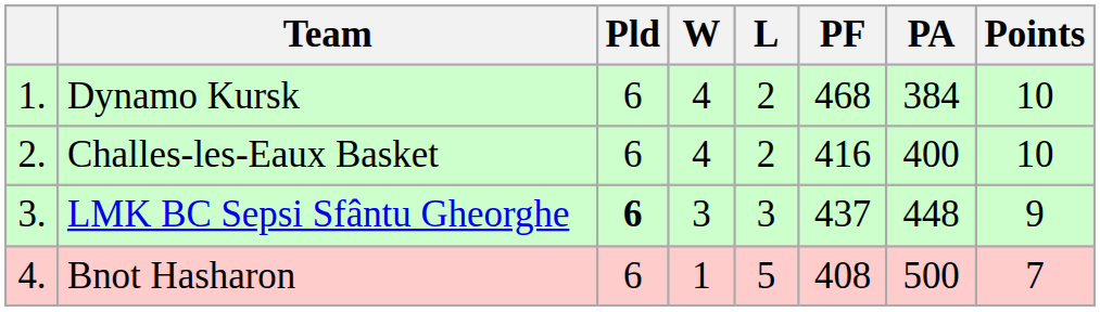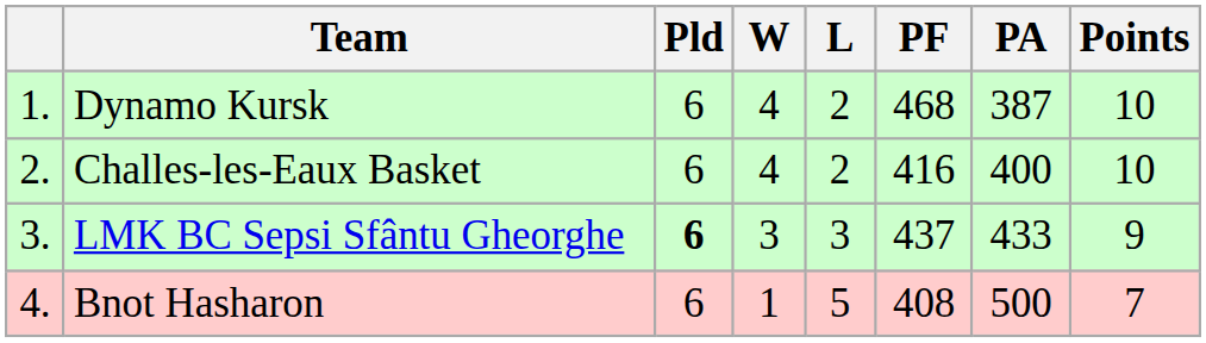 <table class=wikitable style="text-align:center">
 <tr>
 <th width=15></th>
 <th width=220>Team</th>
 <th width=20>Pld</th>
 <th width=20>W</th>
 <th width=20>L</th>
 <th width=30>PF</th>
 <th width=30>PA</th>
 <th width=30>Points</th>
 </tr>
 <tr style="background: #ccffcc;">
 <td>1.</td>
 <td align=left> Dynamo Kursk</td>
 <td>6</td>
 <td>4</td>
 <td>2</td>
 <td>468</td>
-<td>384</td>
+<td>387</td>
 <td>10</td>
 </tr>
 <tr style="background: #ccffcc;">
 <td>2.</td>
 <td align=left> Challes-les-Eaux Basket</td>
 <td>6</td>
 <td>4</td>
 <td>2</td>
 <td>416</td>
 <td>400</td>
 <td>10</td>
 </tr>
 <tr style="background: #ccffcc;">
 <td>3.</td>
 <td align=left> <a href='#'>LMK BC Sepsi Sfântu Gheorghe</a></td>
 <td><strong>6</strong></td>
 <td>3</td>
 <td>3</td>
 <td>437</td>
-<td>448</td>
+<td>433</td>
 <td>9</td>
 </tr>
 <tr style="background: #ffcccc;">
 <td>4.</td>
 <td align=left> Bnot Hasharon</td>
 <td>6</td>
 <td>1</td>
 <td>5</td>
 <td>408</td>
 <td>500</td>
 <td>7</td>
 </tr>
 </table>
